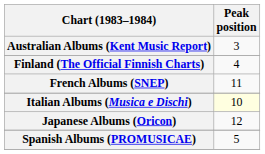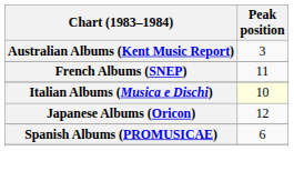 <table class="wikitable sortable plainrowheaders">
 <tr>
 <th>Chart (1983–1984)</th>
 <th>Peak<br>position</th>
 </tr>
 <tr>
 <th scope="row">Australian Albums (<a href='#'>Kent Music Report</a>)</th>
 <td align="center">3</td>
 </tr>
 <tr>
 </tr>
 <tr>
 </tr>
 <tr>
-</tr>
-<tr>
-<th scope="row">Finland (<a href='#'>The Official Finnish Charts</a>)</th>
-<td align="center">4</td>
 </tr>
 <tr>
 <th scope="row">French Albums (<a href='#'>SNEP</a>)</th>
 <td align="center">11</td>
 </tr>
 <tr>
 </tr>
 <tr>
 <th scope="row">Italian Albums (<em><a href='#'>Musica e Dischi</a></em>)</th>
 <td align="center" style="background: lightyellow;">10</td>
 </tr>
 <tr>
 <th scope="row">Japanese Albums (<a href='#'>Oricon</a>)</th>
 <td align="center">12</td>
 </tr>
 <tr>
 </tr>
 <tr>
 </tr>
 <tr>
 <th scope="row">Spanish Albums (<a href='#'>PROMUSICAE</a>)</th>
-<td align="center">5</td>
+<td align="center">6</td>
 </tr>
 <tr>
 </tr>
 <tr>
 </tr>
 <tr>
 </tr>
 <tr>
 </tr>
 </table>
